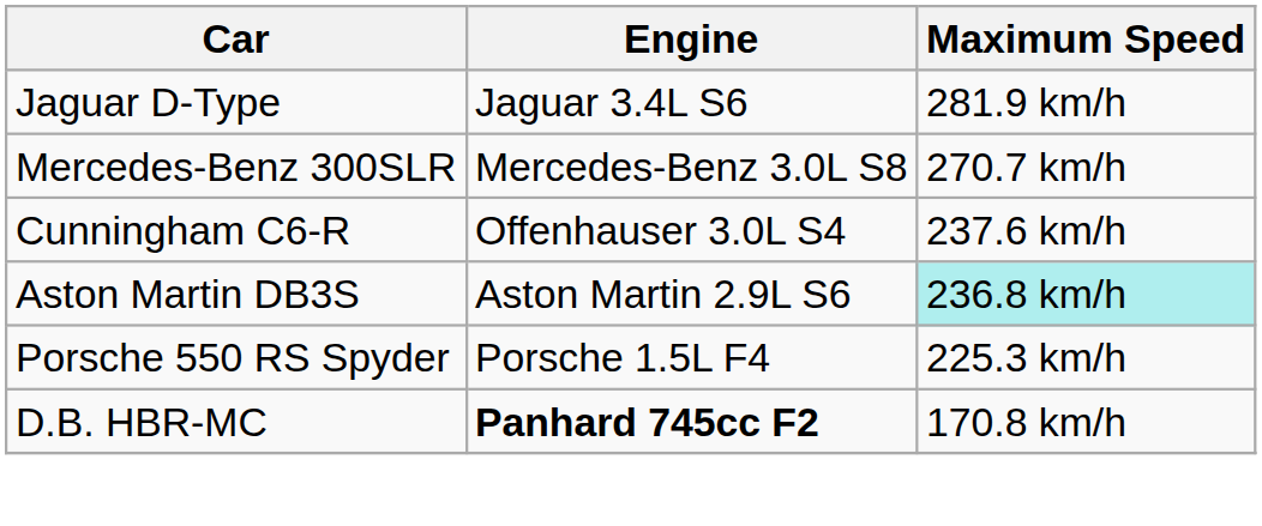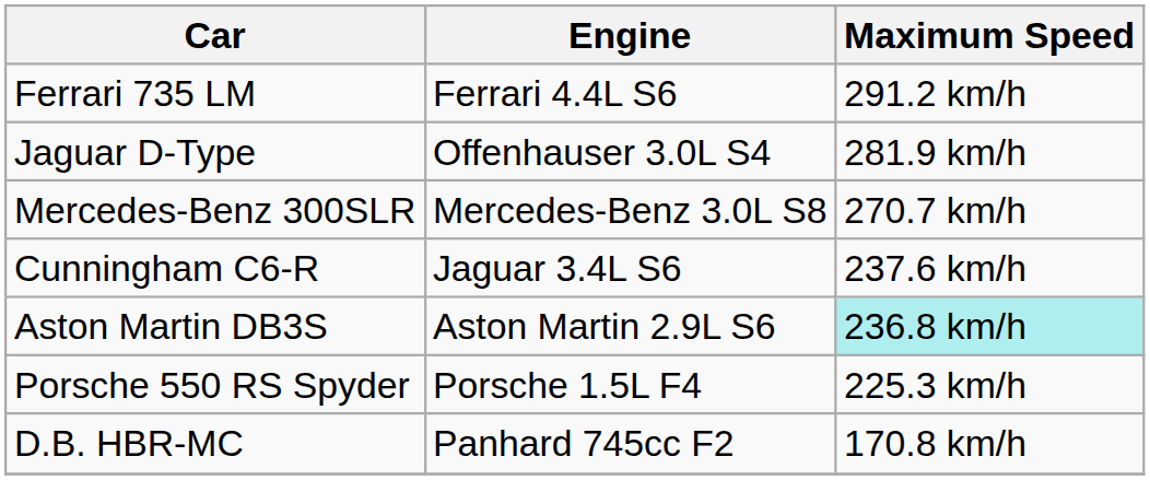 <table class="wikitable" style="font-size: 95%;">
 <tr>
 <th>Car</th>
 <th>Engine</th>
 <th>Maximum Speed</th>
 </tr>
 <tr>
+<td>Ferrari 735 LM</td>
+<td>Ferrari 4.4L S6</td>
+<td>291.2 km/h</td>
+</tr>
+<tr>
 <td>Jaguar D-Type</td>
-<td>Jaguar 3.4L S6</td>
+<td>Offenhauser 3.0L S4</td>
 <td>281.9 km/h</td>
 </tr>
 <tr>
 <td>Mercedes-Benz 300SLR</td>
 <td>Mercedes-Benz 3.0L S8</td>
 <td>270.7 km/h</td>
 </tr>
 <tr>
 <td>Cunningham C6-R</td>
-<td>Offenhauser 3.0L S4</td>
+<td>Jaguar 3.4L S6</td>
 <td>237.6 km/h</td>
 </tr>
 <tr>
 <td>Aston Martin DB3S</td>
 <td>Aston Martin 2.9L S6</td>
 <td style="background: paleturquoise;">236.8 km/h</td>
 </tr>
 <tr>
 <td>Porsche 550 RS Spyder</td>
 <td>Porsche 1.5L F4</td>
 <td>225.3 km/h</td>
 </tr>
 <tr>
 <td>D.B. HBR-MC</td>
-<td><strong>Panhard 745cc F2</strong></td>
+<td>Panhard 745cc F2</td>
 <td>170.8 km/h</td>
 </tr>
 <tr>
 </tr>
 </table>
